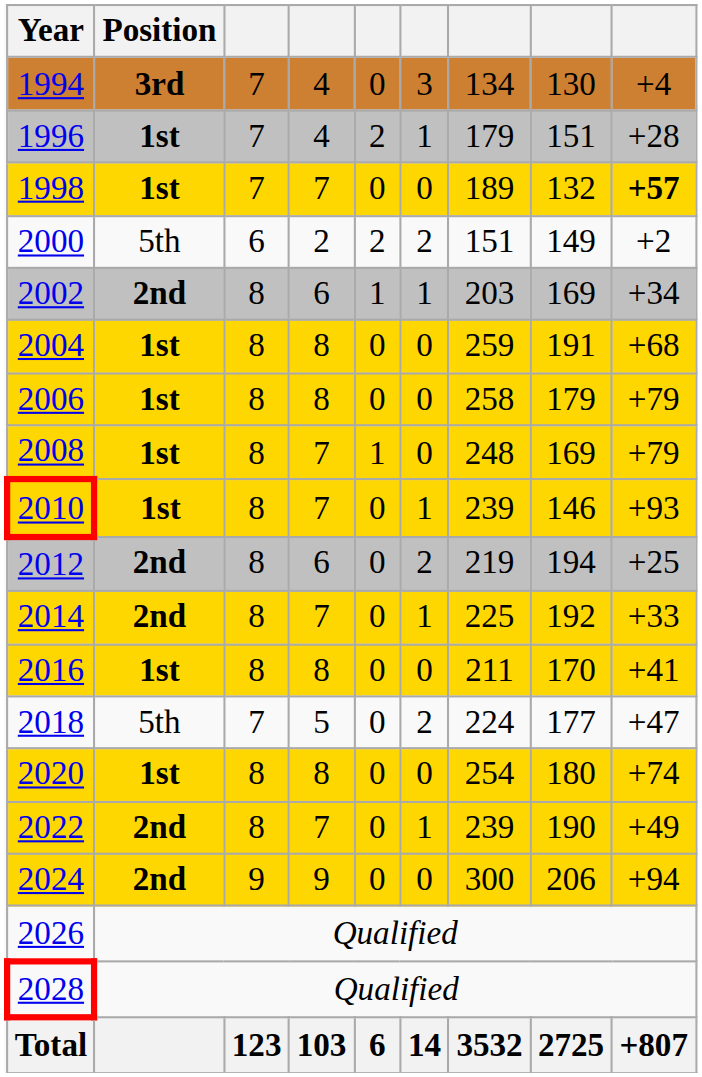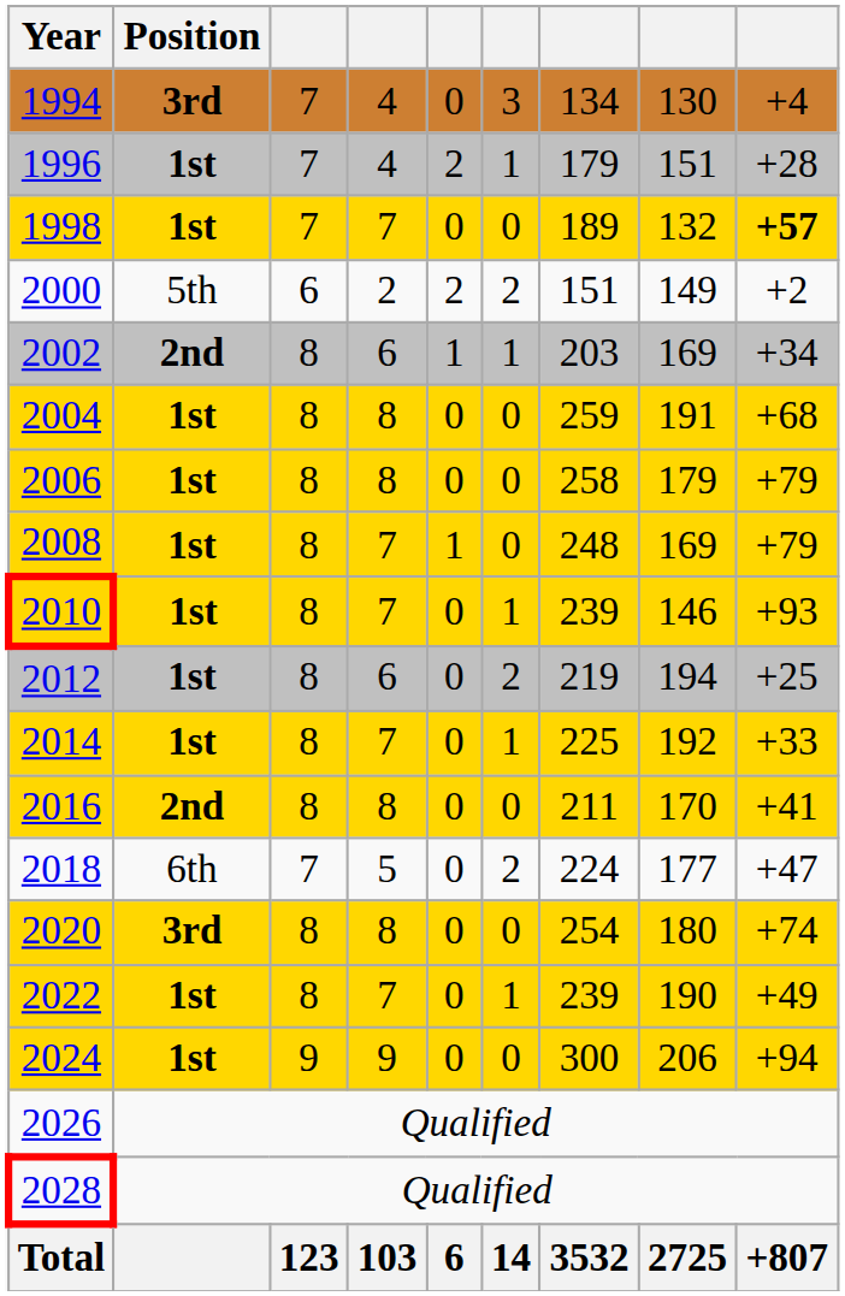 <table class="wikitable" style="text-align: center;">
 <tr>
 <th>Year</th>
 <th>Position</th>
 <th width="15"></th>
 <th width="15"></th>
 <th width="15"></th>
 <th width="15"></th>
 <th></th>
 <th></th>
 <th></th>
 </tr>
 <tr bgcolor=CD7F32>
 <td> <a href='#'>1994</a></td>
 <td><strong>3rd</strong> </td>
 <td>7</td>
 <td>4</td>
 <td>0</td>
 <td>3</td>
 <td>134</td>
 <td>130</td>
 <td>+4</td>
 </tr>
 <tr style="background: silver">
 <td> <a href='#'>1996</a></td>
 <td><strong>1st</strong> </td>
 <td>7</td>
 <td>4</td>
 <td>2</td>
 <td>1</td>
 <td>179</td>
 <td>151</td>
 <td>+28</td>
 </tr>
 <tr style="background: gold">
 <td> <a href='#'>1998</a></td>
 <td><strong>1st</strong> </td>
 <td>7</td>
 <td>7</td>
 <td>0</td>
 <td>0</td>
 <td>189</td>
 <td>132</td>
 <td><strong>+57</strong></td>
 </tr>
 <tr>
 <td> <a href='#'>2000</a></td>
 <td>5th</td>
 <td>6</td>
 <td>2</td>
 <td>2</td>
 <td>2</td>
 <td>151</td>
 <td>149</td>
 <td>+2</td>
 </tr>
 <tr style="background: silver">
 <td> <a href='#'>2002</a></td>
 <td><strong>2nd</strong> </td>
 <td>8</td>
 <td>6</td>
 <td>1</td>
 <td>1</td>
 <td>203</td>
 <td>169</td>
 <td>+34</td>
 </tr>
 <tr style="background: gold">
 <td> <a href='#'>2004</a></td>
 <td><strong>1st</strong> </td>
 <td>8</td>
 <td>8</td>
 <td>0</td>
 <td>0</td>
 <td>259</td>
 <td>191</td>
 <td>+68</td>
 </tr>
 <tr style="background: gold">
 <td> <a href='#'>2006</a></td>
 <td><strong>1st</strong> </td>
 <td>8</td>
 <td>8</td>
 <td>0</td>
 <td>0</td>
 <td>258</td>
 <td>179</td>
 <td>+79</td>
 </tr>
 <tr style="background: gold">
 <td> <a href='#'>2008</a></td>
 <td><strong>1st</strong> </td>
 <td>8</td>
 <td>7</td>
 <td>1</td>
 <td>0</td>
 <td>248</td>
 <td>169</td>
 <td>+79</td>
 </tr>
 <tr style="background: gold">
 <td style="border: 3px solid red"> <a href='#'>2010</a></td>
 <td><strong>1st</strong> </td>
 <td>8</td>
 <td>7</td>
 <td>0</td>
 <td>1</td>
 <td>239</td>
 <td>146</td>
 <td>+93</td>
 </tr>
 <tr style="background: silver">
 <td> <a href='#'>2012</a></td>
-<td><strong>2nd</strong> </td>
+<td><strong>1st</strong> </td>
 <td>8</td>
 <td>6</td>
 <td>0</td>
 <td>2</td>
 <td>219</td>
 <td>194</td>
 <td>+25</td>
 </tr>
 <tr style="background: gold">
 <td> <a href='#'>2014</a></td>
-<td><strong>2nd</strong> </td>
+<td><strong>1st</strong> </td>
 <td>8</td>
 <td>7</td>
 <td>0</td>
 <td>1</td>
 <td>225</td>
 <td>192</td>
 <td>+33</td>
 </tr>
 <tr style="background: gold">
 <td> <a href='#'>2016</a></td>
-<td><strong>1st</strong> </td>
+<td><strong>2nd</strong> </td>
 <td>8</td>
 <td>8</td>
 <td>0</td>
 <td>0</td>
 <td>211</td>
 <td>170</td>
 <td>+41</td>
 </tr>
 <tr>
 <td> <a href='#'>2018</a></td>
-<td>5th</td>
+<td>6th</td>
 <td>7</td>
 <td>5</td>
 <td>0</td>
 <td>2</td>
 <td>224</td>
 <td>177</td>
 <td>+47</td>
 </tr>
 <tr style="background: gold">
 <td> <a href='#'>2020</a></td>
-<td><strong>1st</strong> </td>
+<td><strong>3rd</strong> </td>
 <td>8</td>
 <td>8</td>
 <td>0</td>
 <td>0</td>
 <td>254</td>
 <td>180</td>
 <td>+74</td>
 </tr>
 <tr style="background: gold">
 <td> <a href='#'>2022</a></td>
-<td><strong>2nd</strong> </td>
+<td><strong>1st</strong> </td>
 <td>8</td>
 <td>7</td>
 <td>0</td>
 <td>1</td>
 <td>239</td>
 <td>190</td>
 <td>+49</td>
 </tr>
 <tr style="background: gold">
 <td> <a href='#'>2024</a></td>
-<td><strong>2nd</strong> </td>
+<td><strong>1st</strong> </td>
 <td>9</td>
 <td>9</td>
 <td>0</td>
 <td>0</td>
 <td>300</td>
 <td>206</td>
 <td>+94</td>
 </tr>
 <tr>
 <td> <a href='#'>2026</a></td>
 <td colspan="8"><em>Qualified</em></td>
 </tr>
 <tr>
 <td style="border: 3px solid red"> <a href='#'>2028</a></td>
 <td colspan="8"><em>Qualified</em></td>
 </tr>
 <tr>
 <th>Total</th>
 <th></th>
 <th>123</th>
 <th>103</th>
 <th>6</th>
 <th>14</th>
 <th>3532</th>
 <th>2725</th>
 <th>+807</th>
 </tr>
 </table>
